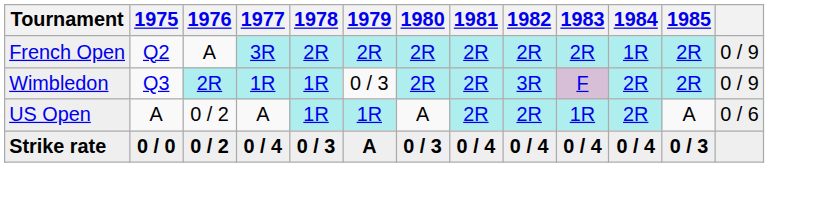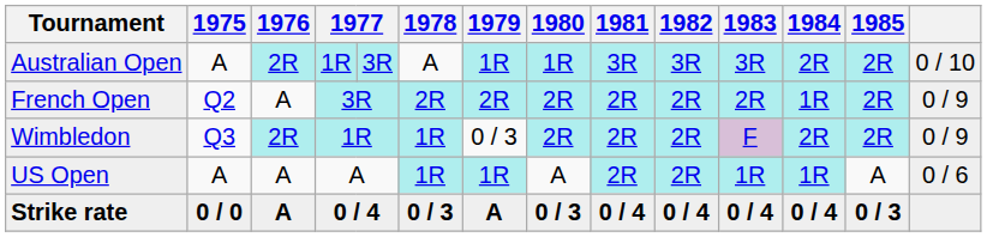 <table class=wikitable style=text-align:center>
 <tr>
 <th>Tournament</th>
 <th><a href='#'>1975</a></th>
 <th><a href='#'>1976</a></th>
 <th colspan=2><a href='#'>1977</a></th>
 <th><a href='#'>1978</a></th>
 <th><a href='#'>1979</a></th>
 <th><a href='#'>1980</a></th>
 <th><a href='#'>1981</a></th>
 <th><a href='#'>1982</a></th>
 <th><a href='#'>1983</a></th>
 <th><a href='#'>1984</a></th>
 <th><a href='#'>1985</a></th>
 <th></th>
+</tr>
+<tr>
+<td align=left bgcolor=#efefef><a href='#'>Australian Open</a></td>
+<td>A</td>
+<td bgcolor=afeeee><a href='#'>2R</a></td>
+<td bgcolor=afeeee><a href='#'>1R</a></td>
+<td bgcolor=afeeee><a href='#'>3R</a></td>
+<td>A</td>
+<td bgcolor=afeeee><a href='#'>1R</a></td>
+<td bgcolor=afeeee><a href='#'>1R</a></td>
+<td bgcolor=afeeee><a href='#'>3R</a></td>
+<td bgcolor=afeeee><a href='#'>3R</a></td>
+<td bgcolor=afeeee><a href='#'>3R</a></td>
+<td bgcolor=afeeee><a href='#'>2R</a></td>
+<td bgcolor=afeeee><a href='#'>2R</a></td>
+<td bgcolor=#efefef>0 / 10</td>
 </tr>
 <tr>
 <td align=left bgcolor=#efefef><a href='#'>French Open</a></td>
 <td><a href='#'>Q2</a></td>
 <td>A</td>
 <td bgcolor=afeeee colspan=2><a href='#'>3R</a></td>
 <td bgcolor=afeeee><a href='#'>2R</a></td>
 <td bgcolor=afeeee><a href='#'>2R</a></td>
 <td bgcolor=afeeee><a href='#'>2R</a></td>
 <td bgcolor=afeeee><a href='#'>2R</a></td>
 <td bgcolor=afeeee><a href='#'>2R</a></td>
 <td bgcolor=afeeee><a href='#'>2R</a></td>
 <td bgcolor=afeeee><a href='#'>1R</a></td>
 <td bgcolor=afeeee><a href='#'>2R</a></td>
 <td bgcolor=#efefef>0 / 9</td>
 </tr>
 <tr>
 <td align=left bgcolor=#efefef><a href='#'>Wimbledon</a></td>
 <td><a href='#'>Q3</a></td>
 <td bgcolor=afeeee><a href='#'>2R</a></td>
 <td bgcolor=afeeee colspan=2><a href='#'>1R</a></td>
 <td bgcolor=afeeee><a href='#'>1R</a></td>
 <td>0 / 3</td>
 <td bgcolor=afeeee><a href='#'>2R</a></td>
 <td bgcolor=afeeee><a href='#'>2R</a></td>
-<td bgcolor=afeeee><a href='#'>3R</a></td>
+<td bgcolor=afeeee><a href='#'>2R</a></td>
 <td bgcolor=thistle><a href='#'>F</a></td>
 <td bgcolor=afeeee><a href='#'>2R</a></td>
 <td bgcolor=afeeee><a href='#'>2R</a></td>
 <td bgcolor=#efefef>0 / 9</td>
 </tr>
 <tr>
 <td align=left bgcolor=#efefef><a href='#'>US Open</a></td>
 <td>A</td>
-<td>0 / 2</td>
+<td>A</td>
 <td colspan=2>A</td>
 <td bgcolor=afeeee><a href='#'>1R</a></td>
 <td bgcolor=afeeee><a href='#'>1R</a></td>
 <td>A</td>
 <td bgcolor=afeeee><a href='#'>2R</a></td>
 <td bgcolor=afeeee><a href='#'>2R</a></td>
 <td bgcolor=afeeee><a href='#'>1R</a></td>
-<td bgcolor=afeeee><a href='#'>2R</a></td>
+<td bgcolor=afeeee><a href='#'>1R</a></td>
 <td>A</td>
 <td bgcolor=#efefef>0 / 6</td>
 </tr>
 <tr style="font-weight:bold; background:#efefef;">
 <td style=text-align:left>Strike rate</td>
 <td>0 / 0</td>
-<td>0 / 2</td>
+<td>A</td>
 <td colspan=2>0 / 4</td>
 <td>0 / 3</td>
 <td>A</td>
 <td>0 / 3</td>
 <td>0 / 4</td>
 <td>0 / 4</td>
 <td>0 / 4</td>
 <td>0 / 4</td>
 <td>0 / 3</td>
 <td></td>
 </tr>
 </table>
